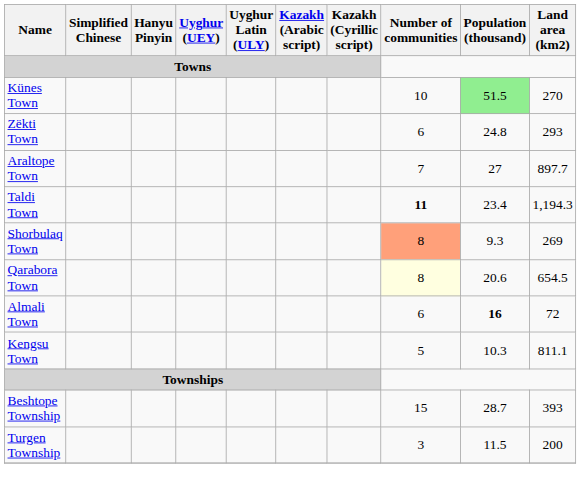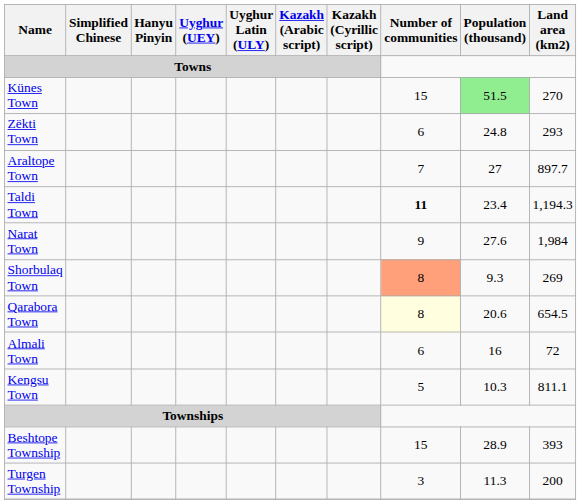 <table class="wikitable" align="center" style="width:50%; border="1">
 <tr>
 <th>Name</th>
 <th>Simplified Chinese</th>
 <th>Hanyu Pinyin</th>
 <th><a href='#'>Uyghur</a> (<a href='#'>UEY</a>)</th>
 <th>Uyghur Latin (<a href='#'>ULY</a>)</th>
 <th><a href='#'>Kazakh</a> (Arabic script)</th>
 <th>Kazakh (Cyrillic script)</th>
 <th>Number of communities</th>
 <th>Population (thousand)</th>
 <th>Land area (km2)</th>
 </tr>
 <tr>
 <td colspan="7"  style="text-align:center; background:#d3d3d3;"><strong>Towns</strong></td>
 </tr>
 <tr --------->
 <td><a href='#'>Künes Town</a></td>
 <td></td>
 <td></td>
 <td></td>
 <td></td>
 <td></td>
 <td></td>
-<td style="text-align: center" div>10</td>
+<td style="text-align: center" div>15</td>
 <td style="background: lightgreen; text-align: center" div>51.5</td>
 <td style="text-align: center" div>270</td>
 </tr>
 <tr>
 <td><a href='#'>Zëkti Town</a></td>
 <td></td>
 <td></td>
 <td></td>
 <td></td>
 <td></td>
 <td></td>
 <td style="text-align: center" div>6</td>
 <td style="text-align: center" div>24.8</td>
 <td style="text-align: center" div>293</td>
 </tr>
 <tr>
 <td><a href='#'>Araltope Town</a></td>
 <td></td>
 <td></td>
 <td></td>
 <td></td>
 <td></td>
 <td></td>
 <td style="text-align: center" div>7</td>
 <td style="text-align: center" div>27</td>
 <td style="text-align: center" div>897.7</td>
 </tr>
 <tr>
 <td><a href='#'>Taldi Town</a></td>
 <td></td>
 <td></td>
 <td></td>
 <td></td>
 <td></td>
 <td></td>
 <td style="text-align: center" div><strong>11</strong></td>
 <td style="text-align: center" div>23.4</td>
 <td style="text-align: center" div>1,194.3</td>
 </tr>
 <tr>
+<td><a href='#'>Narat Town</a></td>
+<td></td>
+<td></td>
+<td></td>
+<td></td>
+<td></td>
+<td></td>
+<td style="text-align: center" div>9</td>
+<td style="text-align: center" div>27.6</td>
+<td style="text-align: center" div>1,984</td>
+</tr>
+<tr>
 <td><a href='#'>Shorbulaq Town</a></td>
 <td></td>
 <td></td>
 <td></td>
 <td></td>
 <td></td>
 <td></td>
 <td style="background: lightsalmon; text-align: center" div>8</td>
 <td style="text-align: center" div>9.3</td>
 <td style="text-align: center" div>269</td>
 </tr>
 <tr>
 <td><a href='#'>Qarabora Town</a></td>
 <td></td>
 <td></td>
 <td></td>
 <td></td>
 <td></td>
 <td></td>
 <td style="background: lightyellow; text-align: center" div>8</td>
 <td style="text-align: center" div>20.6</td>
 <td style="text-align: center" div>654.5</td>
 </tr>
 <tr>
 <td><a href='#'>Almali Town</a></td>
 <td></td>
 <td></td>
 <td></td>
 <td></td>
 <td></td>
 <td></td>
 <td style="text-align: center" div>6</td>
-<td style="text-align: center" div><strong>16</strong></td>
+<td style="text-align: center" div>16</td>
 <td style="text-align: center" div>72</td>
 </tr>
 <tr>
 <td><a href='#'>Kengsu Town</a></td>
 <td></td>
 <td></td>
 <td></td>
 <td></td>
 <td></td>
 <td></td>
 <td style="text-align: center" div>5</td>
 <td style="text-align: center" div>10.3</td>
 <td style="text-align: center" div>811.1</td>
 </tr>
 <tr>
 <td colspan="7"  style="text-align:center; background:#d3d3d3;"><strong>Townships</strong></td>
 </tr>
 <tr --------->
 <td><a href='#'>Beshtope Township</a></td>
 <td></td>
 <td></td>
 <td></td>
 <td></td>
 <td></td>
 <td></td>
 <td style="text-align: center" div>15</td>
-<td style="text-align: center" div>28.7</td>
+<td style="text-align: center" div>28.9</td>
 <td style="text-align: center" div>393</td>
 </tr>
 <tr>
 <td><a href='#'>Turgen Township</a></td>
 <td></td>
 <td></td>
 <td></td>
 <td></td>
 <td></td>
 <td></td>
 <td style="text-align: center" div>3</td>
-<td style="text-align: center" div>11.5</td>
+<td style="text-align: center" div>11.3</td>
 <td style="text-align: center" div>200</td>
 </tr>
 <tr>
 </tr>
 </table>
